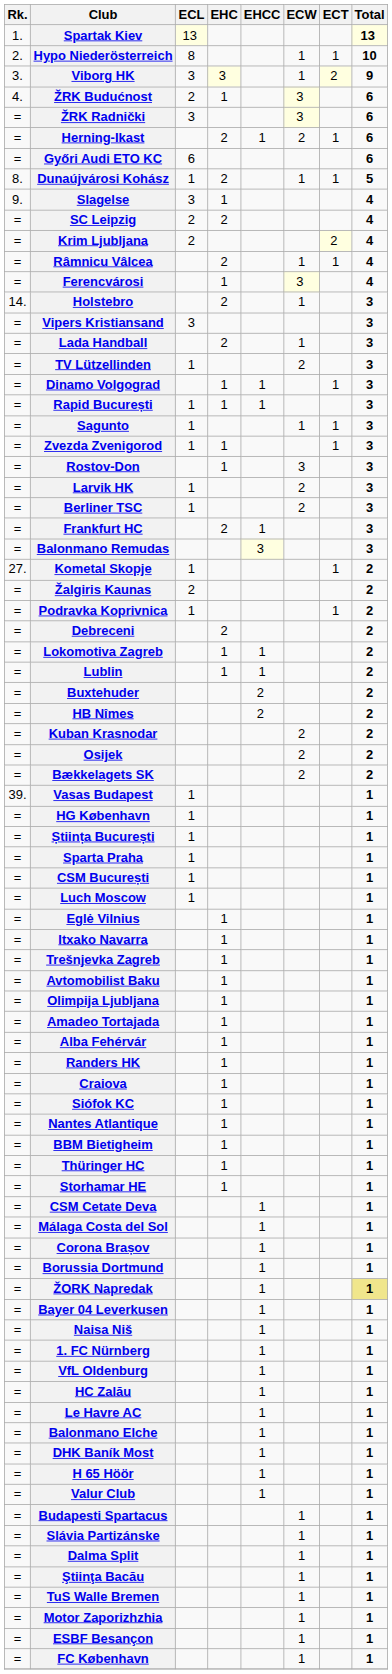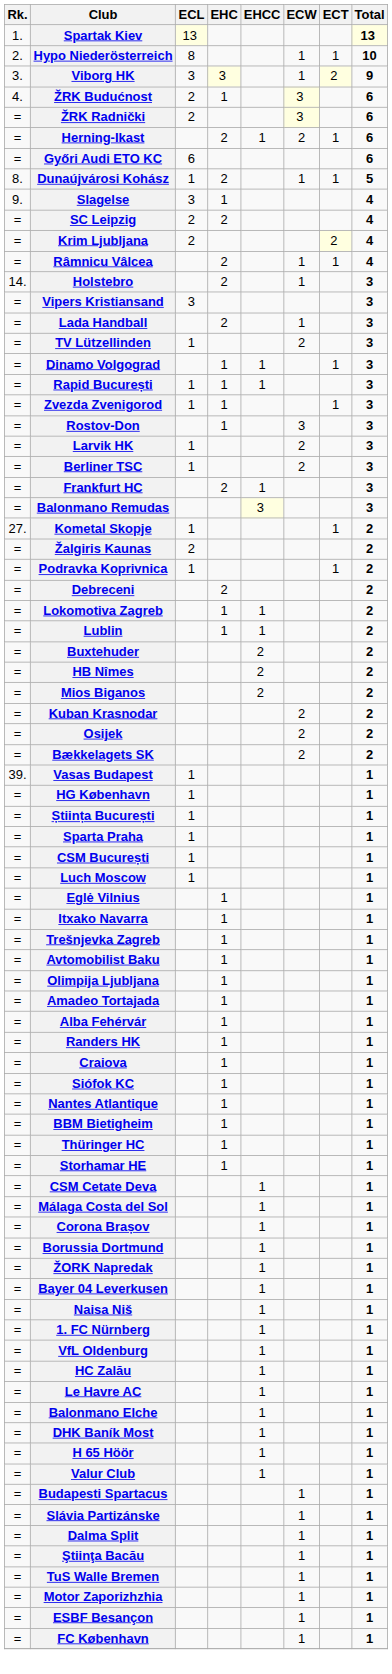 <table class="sortable plainrowheaders wikitable">
 <tr>
 <th scope="col">Rk.</th>
 <th scope="col">Club</th>
 <th scope="col">ECL</th>
 <th scope="col">EHC</th>
 <th scope="col">EHCC</th>
 <th scope="col">ECW</th>
 <th scope="col">ECT</th>
 <th scope="col">Total</th>
 </tr>
 <tr>
 <td align=center>1.</td>
 <th scope=row align="left"> <a href='#'>Spartak Kiev</a></th>
 <td style="text-align:center; background:#ffffe0;">13 </td>
 <td align=center></td>
 <td align=center></td>
 <td align=center></td>
 <td align=center></td>
 <td style="text-align:center; background:#ffffe0;"><strong>13</strong> </td>
 </tr>
 <tr>
 <td align=center>2.</td>
 <th scope=row align="left"> <a href='#'>Hypo Niederösterreich</a></th>
 <td align=center>8</td>
 <td align=center></td>
 <td align=center></td>
 <td align=center>1</td>
 <td align=center>1</td>
 <td align=center><strong> 10</strong></td>
 </tr>
 <tr>
 <td align=center>3.</td>
 <th scope=row align="left"> <a href='#'>Viborg HK</a></th>
 <td align=center>3</td>
 <td style="text-align:center; background:#ffffe0;">3 </td>
 <td align=center></td>
 <td align=center>1</td>
 <td style="text-align:center; background:#ffffe0;">2 </td>
 <td align=center><strong> 9</strong></td>
 </tr>
 <tr>
 <td align=center>4.</td>
 <th scope=row align="left"> <a href='#'>ŽRK Budućnost</a></th>
 <td align=center>2</td>
 <td align=center>1</td>
 <td align=center></td>
 <td style="text-align:center; background:#ffffe0;">3 </td>
 <td align=center></td>
 <td align=center><strong> 6</strong></td>
 </tr>
 <tr>
 <td align=center>=</td>
 <th scope=row align="left"> <a href='#'>ŽRK Radnički</a></th>
-<td align=center>3</td>
+<td align=center>2</td>
 <td align=center></td>
 <td align=center></td>
 <td style="text-align:center; background:#ffffe0;">3 </td>
 <td align=center></td>
 <td align=center><strong> 6</strong></td>
 </tr>
 <tr>
 <td align=center>=</td>
 <th scope=row align="left"> <a href='#'>Herning-Ikast</a></th>
 <td align=center></td>
 <td align=center>2</td>
 <td align=center>1</td>
 <td align=center>2</td>
 <td align=center>1</td>
 <td align=center><strong> 6</strong></td>
 </tr>
 <tr>
 <td align=center>=</td>
 <th scope=row align="left"> <a href='#'>Győri Audi ETO KC</a></th>
 <td align=center>6</td>
 <td align=center></td>
 <td align=center></td>
 <td align=center></td>
 <td align=center></td>
 <td align=center><strong> 6</strong></td>
 </tr>
 <tr>
 <td align=center>8.</td>
 <th scope=row align="left"> <a href='#'>Dunaújvárosi Kohász</a></th>
 <td align=center>1</td>
 <td align=center>2</td>
 <td align=center></td>
 <td align=center>1</td>
 <td align=center>1</td>
 <td align=center><strong> 5</strong></td>
 </tr>
 <tr>
 <td align=center>9.</td>
 <th scope=row align="left"> <a href='#'>Slagelse</a></th>
 <td align=center>3</td>
 <td align=center>1</td>
 <td align=center></td>
 <td align=center></td>
 <td align=center></td>
 <td align=center><strong> 4</strong></td>
 </tr>
 <tr>
 <td align=center>=</td>
 <th scope=row align="left"> <a href='#'>SC Leipzig</a></th>
 <td align=center>2</td>
 <td align=center>2</td>
 <td align=center></td>
 <td align=center></td>
 <td align=center></td>
 <td align=center><strong> 4</strong></td>
 </tr>
 <tr>
 <td align=center>=</td>
 <th scope=row align="left"> <a href='#'>Krim Ljubljana</a></th>
 <td align=center>2</td>
 <td align=center></td>
 <td align=center></td>
 <td align=center></td>
 <td style="text-align:center; background:#ffffe0;">2 </td>
 <td align=center><strong> 4</strong></td>
 </tr>
 <tr>
 <td align=center>=</td>
 <th scope=row align="left"> <a href='#'>Râmnicu Vâlcea</a></th>
 <td align=center></td>
 <td align=center>2</td>
 <td align=center></td>
 <td align=center>1</td>
 <td align=center>1</td>
 <td align=center><strong> 4</strong></td>
 </tr>
 <tr>
-<td align=center>=</td>
-<th scope=row align="left"> <a href='#'>Ferencvárosi</a></th>
-<td align=center></td>
-<td align=center>1</td>
-<td align=center></td>
-<td style="text-align:center; background:#ffffe0;">3 </td>
-<td align=center></td>
-<td align=center><strong> 4</strong></td>
-</tr>
-<tr>
 <td align=center>14.</td>
 <th scope=row align="left"> <a href='#'>Holstebro</a></th>
 <td align=center></td>
 <td align=center>2</td>
 <td align=center></td>
 <td align=center>1</td>
 <td align=center></td>
 <td align=center><strong> 3</strong></td>
 </tr>
 <tr>
 <td align=center>=</td>
 <th scope=row align="left"> <a href='#'>Vipers Kristiansand</a></th>
 <td align=center>3</td>
 <td align=center></td>
 <td align=center></td>
 <td align=center></td>
 <td align=center></td>
 <td align=center><strong>3</strong></td>
 </tr>
 <tr>
 <td align=center>=</td>
 <th scope=row align="left"> <a href='#'>Lada Handball</a></th>
 <td align=center></td>
 <td align=center>2</td>
 <td align=center></td>
 <td align=center>1</td>
 <td align=center></td>
 <td align=center><strong> 3</strong></td>
 </tr>
 <tr>
 <td align=center>=</td>
 <th scope=row align="left"> <a href='#'>TV Lützellinden</a></th>
 <td align=center>1</td>
 <td align=center></td>
 <td align=center></td>
 <td align=center>2</td>
 <td align=center></td>
 <td align=center><strong> 3</strong></td>
 </tr>
 <tr>
 <td align=center>=</td>
 <th scope=row align="left"> <a href='#'>Dinamo Volgograd</a></th>
 <td align=center></td>
 <td align=center>1</td>
 <td align=center>1</td>
 <td align=center></td>
 <td align=center>1</td>
 <td align=center><strong> 3</strong></td>
 </tr>
 <tr>
 <td align=center>=</td>
 <th scope=row align="left"> <a href='#'>Rapid București</a></th>
 <td align=center>1</td>
 <td align=center>1</td>
 <td align=center>1</td>
 <td align=center></td>
 <td align=center></td>
-<td align=center><strong> 3</strong></td>
-</tr>
-<tr>
-<td align=center>=</td>
-<th scope=row align="left"> <a href='#'>Sagunto</a></th>
-<td align=center>1</td>
-<td align=center></td>
-<td align=center></td>
-<td align=center>1</td>
-<td align=center>1</td>
 <td align=center><strong> 3</strong></td>
 </tr>
 <tr>
 <td align=center>=</td>
 <th scope=row align="left"> <a href='#'>Zvezda Zvenigorod</a></th>
 <td align=center>1</td>
 <td align=center>1</td>
 <td align=center></td>
 <td align=center></td>
 <td align=center>1</td>
 <td align=center><strong>3 </strong></td>
 </tr>
 <tr>
 <td align=center>=</td>
 <th scope=row align="left"> <a href='#'>Rostov-Don</a></th>
 <td align=center></td>
 <td align=center>1</td>
 <td align=center></td>
 <td align=center>3</td>
 <td align=center></td>
 <td align=center><strong> 3</strong></td>
 </tr>
 <tr>
 <td align=center>=</td>
 <th scope=row align="left"> <a href='#'>Larvik HK</a></th>
 <td align=center>1</td>
 <td align=center></td>
 <td align=center></td>
 <td align=center>2</td>
 <td align=center></td>
 <td align=center><strong> 3</strong></td>
 </tr>
 <tr>
 <td align=center>=</td>
 <th scope=row align="left"> <a href='#'>Berliner TSC</a></th>
 <td align=center>1</td>
 <td align=center></td>
 <td align=center></td>
 <td align=center>2</td>
 <td align=center></td>
 <td align=center><strong> 3</strong></td>
 </tr>
 <tr>
 <td align=center>=</td>
 <th scope=row align="left"> <a href='#'>Frankfurt HC</a></th>
 <td align=center></td>
 <td align=center>2</td>
 <td align=center>1</td>
 <td align=center></td>
 <td align=center></td>
 <td align=center><strong> 3</strong></td>
 </tr>
 <tr>
 <td align=center>=</td>
 <th scope=row align="left"> <a href='#'>Balonmano Remudas</a></th>
 <td align=center></td>
 <td align=center></td>
 <td style="text-align:center; background:#ffffe0;">3 </td>
 <td align=center></td>
 <td align=center></td>
 <td align=center><strong>3</strong></td>
 </tr>
 <tr>
 <td align=center>27.</td>
 <th scope=row align="left"> <a href='#'>Kometal Skopje</a></th>
 <td align=center>1</td>
 <td align=center></td>
 <td align=center></td>
 <td align=center></td>
 <td align=center>1</td>
 <td align=center><strong> 2</strong></td>
 </tr>
 <tr>
 <td align=center>=</td>
 <th scope=row align="left"> <a href='#'>Žalgiris Kaunas</a></th>
 <td align=center>2</td>
 <td align=center></td>
 <td align=center></td>
 <td align=center></td>
 <td align=center></td>
 <td align=center><strong> 2</strong></td>
 </tr>
 <tr>
 <td align=center>=</td>
 <th scope=row align="left"> <a href='#'>Podravka Koprivnica</a></th>
 <td align=center>1</td>
 <td align=center></td>
 <td align=center></td>
 <td align=center></td>
 <td align=center>1</td>
 <td align=center><strong> 2</strong></td>
 </tr>
 <tr>
 <td align=center>=</td>
 <th scope=row align="left"> <a href='#'>Debreceni</a></th>
 <td align=center></td>
 <td align=center>2</td>
 <td align=center></td>
 <td align=center></td>
 <td align=center></td>
 <td align=center><strong> 2</strong></td>
 </tr>
 <tr>
 <td align=center>=</td>
 <th scope=row align="left"> <a href='#'>Lokomotiva Zagreb</a></th>
 <td align=center></td>
 <td align=center>1</td>
 <td align=center>1</td>
 <td align=center></td>
 <td align=center></td>
 <td align=center><strong> 2</strong></td>
 </tr>
 <tr>
 <td align=center>=</td>
 <th scope=row align="left"> <a href='#'>Lublin</a></th>
 <td align=center></td>
 <td align=center>1</td>
 <td align=center>1</td>
 <td align=center></td>
 <td align=center></td>
 <td align=center><strong>2 </strong></td>
 </tr>
 <tr>
 <td align=center>=</td>
 <th scope=row align="left"> <a href='#'>Buxtehuder</a></th>
 <td align=center></td>
 <td align=center></td>
 <td align=center>2 </td>
 <td align=center></td>
 <td align=center></td>
 <td align=center><strong> 2</strong></td>
 </tr>
 <tr>
 <td align=center>=</td>
 <th scope=row align="left"> <a href='#'>HB Nîmes</a></th>
 <td align=center></td>
 <td align=center></td>
 <td align=center>2 </td>
 <td align=center></td>
 <td align=center></td>
 <td align=center><strong>2 </strong></td>
+</tr>
+<tr>
+<td align=center>=</td>
+<th scope=row align="left"> <a href='#'>Mios Biganos</a></th>
+<td align=center></td>
+<td align=center></td>
+<td align=center>2 </td>
+<td align=center></td>
+<td align=center></td>
+<td align=center><strong> 2</strong></td>
 </tr>
 <tr>
 <td align=center>=</td>
 <th scope=row align="left"> <a href='#'>Kuban Krasnodar</a></th>
 <td align=center></td>
 <td align=center></td>
 <td align=center></td>
 <td align=center>2</td>
 <td align=center></td>
 <td align=center><strong> 2</strong></td>
 </tr>
 <tr>
 <td align=center>=</td>
 <th scope=row align="left"> <a href='#'>Osijek</a></th>
 <td align=center></td>
 <td align=center></td>
 <td align=center></td>
 <td align=center>2</td>
 <td align=center></td>
 <td align=center><strong> 2</strong></td>
 </tr>
 <tr>
 <td align=center>=</td>
 <th scope=row align="left"> <a href='#'>Bækkelagets SK</a></th>
 <td align=center></td>
 <td align=center></td>
 <td align=center></td>
 <td align=center>2</td>
 <td align=center></td>
 <td align=center><strong> 2</strong></td>
 </tr>
 <tr>
 <td align=center>39.</td>
 <th scope=row align="left"> <a href='#'>Vasas Budapest</a></th>
 <td align=center>1</td>
 <td align=center></td>
 <td align=center></td>
 <td align=center></td>
 <td align=center></td>
 <td align=center><strong> 1</strong></td>
 </tr>
 <tr>
 <td align=center>=</td>
 <th scope=row align="left"> <a href='#'>HG København</a></th>
 <td align=center>1</td>
 <td align=center></td>
 <td align=center></td>
 <td align=center></td>
 <td align=center></td>
 <td align=center><strong>1 </strong></td>
 </tr>
 <tr>
 <td align=center>=</td>
 <th scope=row align="left"> <a href='#'>Știința București</a></th>
 <td align=center>1</td>
 <td align=center></td>
 <td align=center></td>
 <td align=center></td>
 <td align=center></td>
 <td align=center><strong> 1</strong></td>
 </tr>
 <tr>
 <td align=center>=</td>
 <th scope=row align="left"> <a href='#'>Sparta Praha</a></th>
 <td align=center>1</td>
 <td align=center></td>
 <td align=center></td>
 <td align=center></td>
 <td align=center></td>
 <td align=center><strong>1 </strong></td>
 </tr>
 <tr>
 <td align=center>=</td>
 <th scope=row align="left"> <a href='#'>CSM București</a></th>
 <td align=center>1</td>
 <td align=center></td>
 <td align=center></td>
 <td align=center></td>
 <td align=center></td>
 <td align=center><strong> 1</strong></td>
 </tr>
 <tr>
 <td align=center>=</td>
 <th scope=row align="left"> <a href='#'>Luch Moscow</a></th>
 <td align=center>1</td>
 <td align=center></td>
 <td align=center></td>
 <td align=center></td>
 <td align=center></td>
 <td align=center><strong> 1</strong></td>
 </tr>
 <tr>
 <td align=center>=</td>
 <th scope=row align="left"> <a href='#'>Eglė Vilnius</a></th>
 <td align=center></td>
 <td align=center>1</td>
 <td align=center></td>
 <td align=center></td>
 <td align=center></td>
 <td align=center><strong>1 </strong></td>
 </tr>
 <tr>
 <td align=center>=</td>
 <th scope=row align="left"> <a href='#'>Itxako Navarra</a></th>
 <td align=center></td>
 <td align=center>1</td>
 <td align=center></td>
 <td align=center></td>
 <td align=center></td>
 <td align=center><strong> 1</strong></td>
 </tr>
 <tr>
 <td align=center>=</td>
 <th scope=row align="left"> <a href='#'>Trešnjevka Zagreb</a></th>
 <td align=center></td>
 <td align=center>1</td>
 <td align=center></td>
 <td align=center></td>
 <td align=center></td>
 <td align=center><strong>1 </strong></td>
 </tr>
 <tr>
 <td align=center>=</td>
 <th scope=row align="left"> <a href='#'>Avtomobilist Baku</a></th>
 <td align=center></td>
 <td align=center>1</td>
 <td align=center></td>
 <td align=center></td>
 <td align=center></td>
 <td align=center><strong>1 </strong></td>
 </tr>
 <tr>
 <td align=center>=</td>
 <th scope=row align="left"> <a href='#'>Olimpija Ljubljana</a></th>
 <td align=center></td>
 <td align=center>1</td>
 <td align=center></td>
 <td align=center></td>
 <td align=center></td>
 <td align=center><strong> 1</strong></td>
 </tr>
 <tr>
 <td align=center>=</td>
 <th scope=row align="left"> <a href='#'>Amadeo Tortajada</a></th>
 <td align=center></td>
 <td align=center>1</td>
 <td align=center></td>
 <td align=center></td>
 <td align=center></td>
 <td align=center><strong> 1</strong></td>
 </tr>
 <tr>
 <td align=center>=</td>
 <th scope=row align="left"> <a href='#'>Alba Fehérvár</a></th>
 <td align=center></td>
 <td align=center>1</td>
 <td align=center></td>
 <td align=center></td>
 <td align=center></td>
 <td align=center><strong> 1</strong></td>
 </tr>
 <tr>
 <td align=center>=</td>
 <th scope=row align="left"> <a href='#'>Randers HK</a></th>
 <td align=center></td>
 <td align=center>1</td>
 <td align=center></td>
 <td align=center></td>
 <td align=center></td>
 <td align=center><strong>1 </strong></td>
 </tr>
 <tr>
 <td align=center>=</td>
 <th scope=row align="left"> <a href='#'>Craiova</a></th>
 <td align=center></td>
 <td align=center>1</td>
 <td align=center></td>
 <td align=center></td>
 <td align=center></td>
 <td align=center><strong>1 </strong></td>
 </tr>
 <tr>
 <td align=center>=</td>
 <th scope=row align="left"> <a href='#'>Siófok KC</a></th>
 <td align=center></td>
 <td align=center>1</td>
 <td align=center></td>
 <td align=center></td>
 <td align=center></td>
 <td align=center><strong> 1</strong></td>
 </tr>
 <tr>
 <td align=center>=</td>
 <th scope=row align="left"> <a href='#'>Nantes Atlantique</a></th>
 <td align=center></td>
 <td align=center>1</td>
 <td align=center></td>
 <td align=center></td>
 <td align=center></td>
 <td align=center><strong> 1</strong></td>
 </tr>
 <tr>
 <td align=center>=</td>
 <th scope=row align="left"> <a href='#'>BBM Bietigheim</a></th>
 <td align=center></td>
 <td align=center>1</td>
 <td align=center></td>
 <td align=center></td>
 <td align=center></td>
 <td align=center><strong> 1</strong></td>
 </tr>
 <tr>
 <td align=center>=</td>
 <th scope=row align="left"> <a href='#'>Thüringer HC</a></th>
 <td align=center></td>
 <td align=center>1</td>
 <td align=center></td>
 <td align=center></td>
 <td align=center></td>
 <td align=center><strong> 1</strong></td>
 </tr>
 <tr>
 <td align=center>=</td>
 <th scope=row align="left"> <a href='#'>Storhamar HE</a></th>
 <td align=center></td>
 <td align=center>1</td>
 <td align=center></td>
 <td align=center></td>
 <td align=center></td>
 <td align=center><strong> 1</strong></td>
 </tr>
 <tr>
 <td align=center>=</td>
 <th scope=row align="left"> <a href='#'>CSM Cetate Deva</a></th>
 <td align=center></td>
 <td align=center></td>
 <td align=center>1</td>
 <td align=center></td>
 <td align=center></td>
 <td align=center><strong> 1</strong></td>
 </tr>
 <tr>
 <td align=center>=</td>
 <th scope=row align="left"> <a href='#'>Málaga Costa del Sol</a></th>
 <td align=center></td>
 <td align=center></td>
 <td align=center>1</td>
 <td align=center></td>
 <td align=center></td>
 <td align=center><strong> 1</strong></td>
 </tr>
 <tr>
 <td align=center>=</td>
 <th scope=row align="left"> <a href='#'>Corona Brașov</a></th>
 <td align=center></td>
 <td align=center></td>
 <td align=center>1</td>
 <td align=center></td>
 <td align=center></td>
 <td align=center><strong> 1</strong></td>
 </tr>
 <tr>
 <td align=center>=</td>
 <th scope=row align="left"> <a href='#'>Borussia Dortmund</a></th>
 <td align=center></td>
 <td align=center></td>
 <td align=center>1</td>
 <td align=center></td>
 <td align=center></td>
 <td align=center><strong>1 </strong></td>
 </tr>
 <tr>
 <td align=center>=</td>
 <th scope=row align="left"> <a href='#'>ŽORK Napredak</a></th>
 <td align=center></td>
 <td align=center></td>
 <td align=center>1</td>
 <td align=center></td>
 <td align=center></td>
-<td align=center style="background: khaki;"><strong> 1</strong></td>
+<td align=center><strong> 1</strong></td>
 </tr>
 <tr>
 <td align=center>=</td>
 <th scope=row align="left"> <a href='#'>Bayer 04 Leverkusen</a></th>
 <td align=center></td>
 <td align=center></td>
 <td align=center>1</td>
 <td align=center></td>
 <td align=center></td>
 <td align=center><strong>1 </strong></td>
 </tr>
 <tr>
 <td align=center>=</td>
 <th scope=row align="left"> <a href='#'>Naisa Niš</a></th>
 <td align=center></td>
 <td align=center></td>
 <td align=center>1</td>
 <td align=center></td>
 <td align=center></td>
 <td align=center><strong> 1</strong></td>
 </tr>
 <tr>
 <td align=center>=</td>
 <th scope=row align="left"> <a href='#'>1. FC Nürnberg</a></th>
 <td align=center></td>
 <td align=center></td>
 <td align=center>1</td>
 <td align=center></td>
 <td align=center></td>
 <td align=center><strong> 1</strong></td>
 </tr>
 <tr>
 <td align=center>=</td>
 <th scope=row align="left"> <a href='#'>VfL Oldenburg</a></th>
 <td align=center></td>
 <td align=center></td>
 <td align=center>1</td>
 <td align=center></td>
 <td align=center></td>
 <td align=center><strong> 1</strong></td>
 </tr>
 <tr>
 <td align=center>=</td>
 <th scope=row align="left"> <a href='#'>HC Zalău</a></th>
 <td align=center></td>
 <td align=center></td>
 <td align=center>1</td>
 <td align=center></td>
 <td align=center></td>
 <td align=center><strong>1 </strong></td>
 </tr>
 <tr>
 <td align=center>=</td>
 <th scope=row align="left"> <a href='#'>Le Havre AC</a></th>
 <td align=center></td>
 <td align=center></td>
 <td align=center>1</td>
 <td align=center></td>
 <td align=center></td>
 <td align=center><strong> 1</strong></td>
 </tr>
 <tr>
 <td align=center>=</td>
 <th scope=row align="left"> <a href='#'>Balonmano Elche</a></th>
 <td align=center></td>
 <td align=center></td>
 <td align=center>1</td>
 <td align=center></td>
 <td align=center></td>
 <td align=center><strong> 1</strong></td>
 </tr>
 <tr>
 <td align=center>=</td>
 <th scope=row align="left"> <a href='#'>DHK Baník Most</a></th>
 <td align=center></td>
 <td align=center></td>
 <td align=center>1</td>
 <td align=center></td>
 <td align=center></td>
 <td align=center><strong>1 </strong></td>
 </tr>
 <tr>
 <td align=center>=</td>
 <th scope=row align="left"> <a href='#'>H 65 Höör</a></th>
 <td align=center></td>
 <td align=center></td>
 <td align=center>1</td>
 <td align=center></td>
 <td align=center></td>
 <td align=center><strong> 1</strong></td>
 </tr>
 <tr>
 <td align=center>=</td>
 <th scope=row align="left"> <a href='#'>Valur Club</a></th>
 <td align=center></td>
 <td align=center></td>
 <td align=center>1</td>
 <td align=center></td>
 <td align=center></td>
 <td align=center><strong> 1</strong></td>
 </tr>
 <tr>
 <td align=center>=</td>
 <th scope=row align="left"> <a href='#'>Budapesti Spartacus</a></th>
 <td align=center></td>
 <td align=center></td>
 <td align=center></td>
 <td align=center>1</td>
 <td align=center></td>
 <td align=center><strong> 1</strong></td>
 </tr>
 <tr>
 <td align=center>=</td>
 <th scope=row align="left"> <a href='#'>Slávia Partizánske</a></th>
 <td align=center></td>
 <td align=center></td>
 <td align=center></td>
 <td align=center>1</td>
 <td align=center></td>
 <td align=center><strong> 1</strong></td>
 </tr>
 <tr>
 <td align=center>=</td>
 <th scope=row align="left"> <a href='#'>Dalma Split</a></th>
 <td align=center></td>
 <td align=center></td>
 <td align=center></td>
 <td align=center>1</td>
 <td align=center></td>
 <td align=center><strong> 1</strong></td>
 </tr>
 <tr>
 <td align=center>=</td>
 <th scope=row align="left"> <a href='#'>Ştiinţa Bacău</a></th>
 <td align=center></td>
 <td align=center></td>
 <td align=center></td>
 <td align=center>1</td>
 <td align=center></td>
 <td align=center><strong>1 </strong></td>
 </tr>
 <tr>
 <td align=center>=</td>
 <th scope=row align="left"> <a href='#'>TuS Walle Bremen</a></th>
 <td align=center></td>
 <td align=center></td>
 <td align=center></td>
 <td align=center>1</td>
 <td align=center></td>
 <td align=center><strong> 1</strong></td>
 </tr>
 <tr>
 <td align=center>=</td>
 <th scope=row align="left"> <a href='#'>Motor Zaporizhzhia</a></th>
 <td align=center></td>
 <td align=center></td>
 <td align=center></td>
 <td align=center>1</td>
 <td align=center></td>
 <td align=center><strong> 1</strong></td>
 </tr>
 <tr>
 <td align=center>=</td>
 <th scope=row align="left"> <a href='#'>ESBF Besançon</a></th>
 <td align=center></td>
 <td align=center></td>
 <td align=center></td>
 <td align=center>1</td>
 <td align=center></td>
 <td align=center><strong> 1</strong></td>
 </tr>
 <tr>
 <td align=center>=</td>
 <th scope=row align="left"> <a href='#'>FC København</a></th>
 <td align=center></td>
 <td align=center></td>
 <td align=center></td>
 <td align=center>1</td>
 <td align=center></td>
 <td align=center><strong>1 </strong></td>
 </tr>
 <tr>
 </tr>
 </table>
